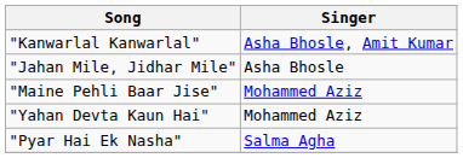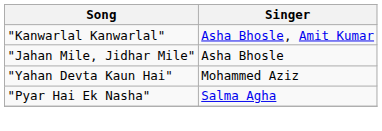 <table class="wikitable">
 <tr>
 <th>Song</th>
 <th>Singer</th>
 </tr>
 <tr>
 <td>"Kanwarlal Kanwarlal"</td>
 <td><a href='#'>Asha Bhosle</a>, <a href='#'>Amit Kumar</a></td>
 </tr>
 <tr>
 <td>"Jahan Mile, Jidhar Mile"</td>
 <td>Asha Bhosle</td>
 </tr>
 <tr>
-<td>"Maine Pehli Baar Jise"</td>
-<td><a href='#'>Mohammed Aziz</a></td>
-</tr>
-<tr>
 <td>"Yahan Devta Kaun Hai"</td>
 <td>Mohammed Aziz</td>
 </tr>
 <tr>
 <td>"Pyar Hai Ek Nasha"</td>
 <td><a href='#'>Salma Agha</a></td>
 </tr>
 <tr>
 </tr>
 </table>
